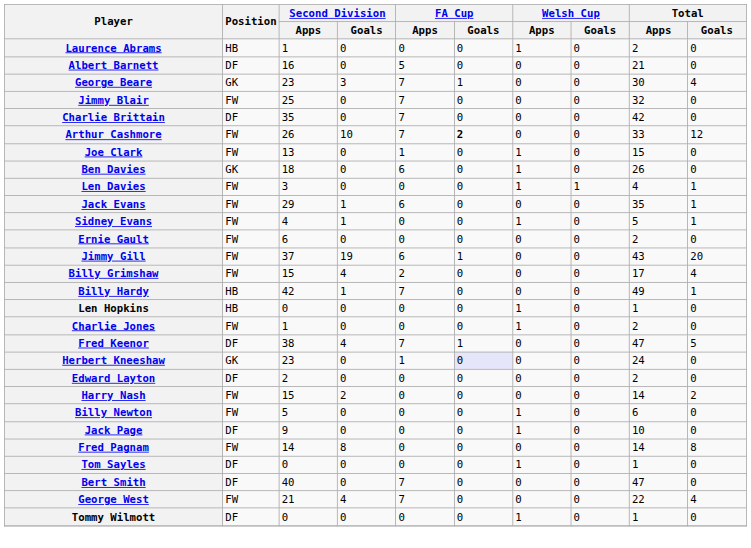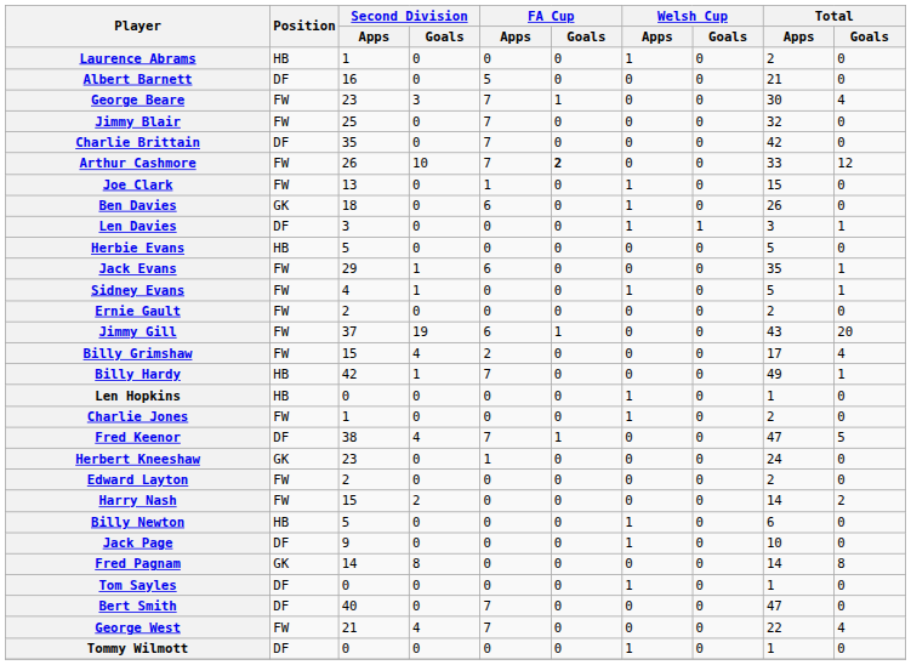 <table class="wikitable plainrowheaders sortable">
 <tr>
 <th rowspan=2 style="width:20em"scope=col>Player</th>
 <th rowspan=2>Position</th>
 <th colspan=2 style="width:10em"scope=col><a href='#'>Second Division</a></th>
 <th colspan=2 style="width:10em"scope=col><a href='#'>FA Cup</a></th>
 <th colspan=2 style="width:10em"scope=col><a href='#'>Welsh Cup</a></th>
 <th colspan=2 style="width:10em"scope=col>Total</th>
 </tr>
 <tr>
 <th style="width:5em">Apps</th>
 <th style="width:5em">Goals</th>
 <th style="width:5em">Apps</th>
 <th style="width:5em">Goals</th>
 <th style="width:5em">Apps</th>
 <th style="width:5em">Goals</th>
 <th style="width:5em">Apps</th>
 <th style="width:5em">Goals</th>
 </tr>
 <tr>
 <th scope=row><a href='#'>Laurence Abrams</a></th>
 <td>HB</td>
 <td>1</td>
 <td>0</td>
 <td>0</td>
 <td>0</td>
 <td>1</td>
 <td>0</td>
 <td>2</td>
 <td>0</td>
 </tr>
 <tr>
 <th scope=row><a href='#'>Albert Barnett</a></th>
 <td>DF</td>
 <td>16</td>
 <td>0</td>
 <td>5</td>
 <td>0</td>
 <td>0</td>
 <td>0</td>
 <td>21</td>
 <td>0</td>
 </tr>
 <tr>
 <th scope=row><a href='#'>George Beare</a></th>
-<td>GK</td>
+<td>FW</td>
 <td>23</td>
 <td>3</td>
 <td>7</td>
 <td>1</td>
 <td>0</td>
 <td>0</td>
 <td>30</td>
 <td>4</td>
 </tr>
 <tr>
 <th scope=row><a href='#'>Jimmy Blair</a></th>
 <td>FW</td>
 <td>25</td>
 <td>0</td>
 <td>7</td>
 <td>0</td>
 <td>0</td>
 <td>0</td>
 <td>32</td>
 <td>0</td>
 </tr>
 <tr>
 <th scope=row><a href='#'>Charlie Brittain</a></th>
 <td>DF</td>
 <td>35</td>
 <td>0</td>
 <td>7</td>
 <td>0</td>
 <td>0</td>
 <td>0</td>
 <td>42</td>
 <td>0</td>
 </tr>
 <tr>
 <th scope=row><a href='#'>Arthur Cashmore</a></th>
 <td>FW</td>
 <td>26</td>
 <td>10</td>
 <td>7</td>
 <td><strong>2</strong></td>
 <td>0</td>
 <td>0</td>
 <td>33</td>
 <td>12</td>
 </tr>
 <tr>
 <th scope=row><a href='#'>Joe Clark</a></th>
 <td>FW</td>
 <td>13</td>
 <td>0</td>
 <td>1</td>
 <td>0</td>
 <td>1</td>
 <td>0</td>
 <td>15</td>
 <td>0</td>
 </tr>
 <tr>
 <th scope=row><a href='#'>Ben Davies</a></th>
 <td>GK</td>
 <td>18</td>
 <td>0</td>
 <td>6</td>
 <td>0</td>
 <td>1</td>
 <td>0</td>
 <td>26</td>
 <td>0</td>
 </tr>
 <tr>
 <th scope=row><a href='#'>Len Davies</a></th>
-<td>FW</td>
+<td>DF</td>
 <td>3</td>
 <td>0</td>
 <td>0</td>
 <td>0</td>
 <td>1</td>
 <td>1</td>
-<td>4</td>
+<td>3</td>
 <td>1</td>
+</tr>
+<tr>
+<th scope=row><a href='#'>Herbie Evans</a></th>
+<td>HB</td>
+<td>5</td>
+<td>0</td>
+<td>0</td>
+<td>0</td>
+<td>0</td>
+<td>0</td>
+<td>5</td>
+<td>0</td>
 </tr>
 <tr>
 <th scope=row><a href='#'>Jack Evans</a></th>
 <td>FW</td>
 <td>29</td>
 <td>1</td>
 <td>6</td>
 <td>0</td>
 <td>0</td>
 <td>0</td>
 <td>35</td>
 <td>1</td>
 </tr>
 <tr>
 <th scope=row><a href='#'>Sidney Evans</a></th>
 <td>FW</td>
 <td>4</td>
 <td>1</td>
 <td>0</td>
 <td>0</td>
 <td>1</td>
 <td>0</td>
 <td>5</td>
 <td>1</td>
 </tr>
 <tr>
 <th scope=row><a href='#'>Ernie Gault</a></th>
 <td>FW</td>
-<td>6</td>
+<td>2</td>
 <td>0</td>
 <td>0</td>
 <td>0</td>
 <td>0</td>
 <td>0</td>
 <td>2</td>
 <td>0</td>
 </tr>
 <tr>
 <th scope=row><a href='#'>Jimmy Gill</a></th>
 <td>FW</td>
 <td>37</td>
 <td>19</td>
 <td>6</td>
 <td>1</td>
 <td>0</td>
 <td>0</td>
 <td>43</td>
 <td>20</td>
 </tr>
 <tr>
 <th scope=row><a href='#'>Billy Grimshaw</a></th>
 <td>FW</td>
 <td>15</td>
 <td>4</td>
 <td>2</td>
 <td>0</td>
 <td>0</td>
 <td>0</td>
 <td>17</td>
 <td>4</td>
 </tr>
 <tr>
 <th scope=row><a href='#'>Billy Hardy</a></th>
 <td>HB</td>
 <td>42</td>
 <td>1</td>
 <td>7</td>
 <td>0</td>
 <td>0</td>
 <td>0</td>
 <td>49</td>
 <td>1</td>
 </tr>
 <tr>
 <th scope=row>Len Hopkins</th>
 <td>HB</td>
 <td>0</td>
 <td>0</td>
 <td>0</td>
 <td>0</td>
 <td>1</td>
 <td>0</td>
 <td>1</td>
 <td>0</td>
 </tr>
 <tr>
 <th scope=row><a href='#'>Charlie Jones</a></th>
 <td>FW</td>
 <td>1</td>
 <td>0</td>
 <td>0</td>
 <td>0</td>
 <td>1</td>
 <td>0</td>
 <td>2</td>
 <td>0</td>
 </tr>
 <tr>
 <th scope=row><a href='#'>Fred Keenor</a></th>
 <td>DF</td>
 <td>38</td>
 <td>4</td>
 <td>7</td>
 <td>1</td>
 <td>0</td>
 <td>0</td>
 <td>47</td>
 <td>5</td>
 </tr>
 <tr>
 <th scope=row><a href='#'>Herbert Kneeshaw</a></th>
 <td>GK</td>
 <td>23</td>
 <td>0</td>
 <td>1</td>
-<td style="background: lavender;">0</td>
+<td>0</td>
 <td>0</td>
 <td>0</td>
 <td>24</td>
 <td>0</td>
 </tr>
 <tr>
 <th scope=row><a href='#'>Edward Layton</a></th>
-<td>DF</td>
+<td>FW</td>
 <td>2</td>
 <td>0</td>
 <td>0</td>
 <td>0</td>
 <td>0</td>
 <td>0</td>
 <td>2</td>
 <td>0</td>
 </tr>
 <tr>
 <th scope=row><a href='#'>Harry Nash</a></th>
 <td>FW</td>
 <td>15</td>
 <td>2</td>
 <td>0</td>
 <td>0</td>
 <td>0</td>
 <td>0</td>
 <td>14</td>
 <td>2</td>
 </tr>
 <tr>
 <th scope=row><a href='#'>Billy Newton</a></th>
-<td>FW</td>
+<td>HB</td>
 <td>5</td>
 <td>0</td>
 <td>0</td>
 <td>0</td>
 <td>1</td>
 <td>0</td>
 <td>6</td>
 <td>0</td>
 </tr>
 <tr>
 <th scope=row><a href='#'>Jack Page</a></th>
 <td>DF</td>
 <td>9</td>
 <td>0</td>
 <td>0</td>
 <td>0</td>
 <td>1</td>
 <td>0</td>
 <td>10</td>
 <td>0</td>
 </tr>
 <tr>
 <th scope=row><a href='#'>Fred Pagnam</a></th>
-<td>FW</td>
+<td>GK</td>
 <td>14</td>
 <td>8</td>
 <td>0</td>
 <td>0</td>
 <td>0</td>
 <td>0</td>
 <td>14</td>
 <td>8</td>
 </tr>
 <tr>
 <th scope=row><a href='#'>Tom Sayles</a></th>
 <td>DF</td>
 <td>0</td>
 <td>0</td>
 <td>0</td>
 <td>0</td>
 <td>1</td>
 <td>0</td>
 <td>1</td>
 <td>0</td>
 </tr>
 <tr>
 <th scope=row><a href='#'>Bert Smith</a></th>
 <td>DF</td>
 <td>40</td>
 <td>0</td>
 <td>7</td>
 <td>0</td>
 <td>0</td>
 <td>0</td>
 <td>47</td>
 <td>0</td>
 </tr>
 <tr>
 <th scope=row><a href='#'>George West</a></th>
 <td>FW</td>
 <td>21</td>
 <td>4</td>
 <td>7</td>
 <td>0</td>
 <td>0</td>
 <td>0</td>
 <td>22</td>
 <td>4</td>
 </tr>
 <tr>
 <th scope=row>Tommy Wilmott</th>
 <td>DF</td>
 <td>0</td>
 <td>0</td>
 <td>0</td>
 <td>0</td>
 <td>1</td>
 <td>0</td>
 <td>1</td>
 <td>0</td>
 </tr>
 <tr>
 </tr>
 </table>
